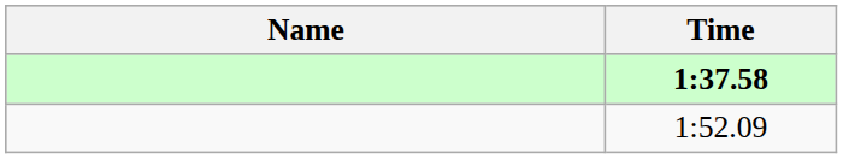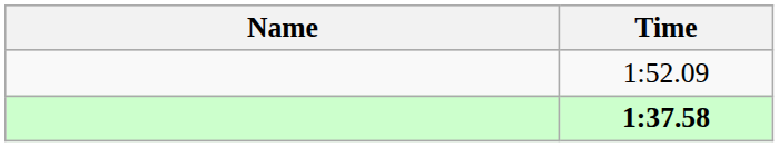 <table class="wikitable" style="text-align:center;">
 <tr>
 <th style="width:19em">Name</th>
 <th style="width:7em">Time</th>
 </tr>
+<tr>
+<td align=left></td>
+<td>1:52.09</td>
+</tr>
 <tr bgcolor=ccffcc>
 <td align=left><strong></strong></td>
 <td><strong>1:37.58</strong></td>
 </tr>
-<tr>
-<td align=left></td>
-<td>1:52.09</td>
-</tr>
 </table>
